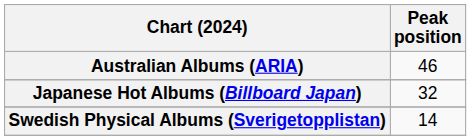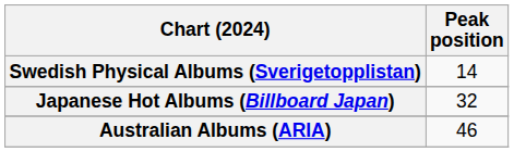 <table class="wikitable sortable plainrowheaders" style="text-align:center">
 <tr>
 <th scope="col">Chart (2024)</th>
 <th scope="col">Peak<br>position</th>
 </tr>
 <tr>
-<th scope="row">Australian Albums (<a href='#'>ARIA</a>)</th>
-<td>46</td>
+<th scope="row">Swedish Physical Albums (<a href='#'>Sverigetopplistan</a>)</th>
+<td>14</td>
 </tr>
 <tr>
 </tr>
 <tr>
 </tr>
 <tr>
 </tr>
 <tr>
 </tr>
 <tr>
 </tr>
 <tr>
 </tr>
 <tr>
 <th scope="row">Japanese Hot Albums (<em><a href='#'>Billboard Japan</a></em>)</th>
 <td>32</td>
 </tr>
 <tr>
 </tr>
 <tr>
-<th scope="row">Swedish Physical Albums (<a href='#'>Sverigetopplistan</a>)</th>
-<td>14</td>
+<th scope="row">Australian Albums (<a href='#'>ARIA</a>)</th>
+<td>46</td>
 </tr>
 <tr>
 </tr>
 <tr>
 </tr>
 <tr>
 </tr>
 <tr>
 </tr>
 <tr>
 </tr>
 </table>
